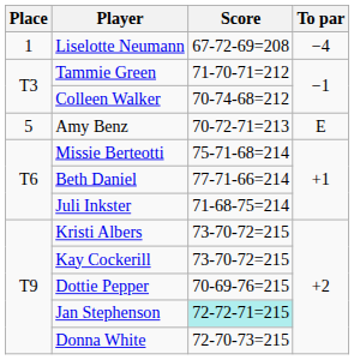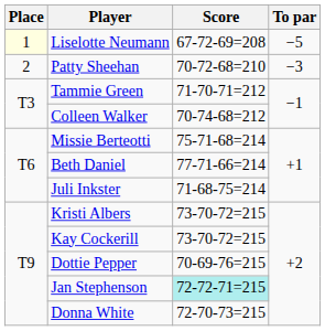 <table class=wikitable style="text-align:center">
 <tr>
 <th>Place</th>
 <th>Player</th>
 <th>Score</th>
 <th>To par</th>
 </tr>
 <tr>
-<td>1</td>
+<td style="background: lightyellow;">1</td>
 <td align=left> <a href='#'>Liselotte Neumann</a></td>
 <td>67-72-69=208</td>
-<td>−4</td>
+<td>−5</td>
+</tr>
+<tr>
+<td>2</td>
+<td align=left> <a href='#'>Patty Sheehan</a></td>
+<td>70-72-68=210</td>
+<td>−3</td>
 </tr>
 <tr>
 <td rowspan=2>T3</td>
 <td align=left> <a href='#'>Tammie Green</a></td>
 <td>71-70-71=212</td>
 <td rowspan=2>−1</td>
 </tr>
 <tr>
 <td align=left> <a href='#'>Colleen Walker</a></td>
 <td>70-74-68=212</td>
-</tr>
-<tr>
-<td>5</td>
-<td align=left> Amy Benz</td>
-<td>70-72-71=213</td>
-<td>E</td>
 </tr>
 <tr>
 <td rowspan=3>T6</td>
 <td align=left> <a href='#'>Missie Berteotti</a></td>
 <td>75-71-68=214</td>
 <td rowspan=3>+1</td>
 </tr>
 <tr>
 <td align=left> <a href='#'>Beth Daniel</a></td>
 <td>77-71-66=214</td>
 </tr>
 <tr>
 <td align=left> <a href='#'>Juli Inkster</a></td>
 <td>71-68-75=214</td>
 </tr>
 <tr>
 <td rowspan=5>T9</td>
 <td align=left> <a href='#'>Kristi Albers</a></td>
 <td>73-70-72=215</td>
 <td rowspan=5>+2</td>
 </tr>
 <tr>
 <td align=left> <a href='#'>Kay Cockerill</a></td>
 <td>73-70-72=215</td>
 </tr>
 <tr>
 <td align=left> <a href='#'>Dottie Pepper</a></td>
 <td>70-69-76=215</td>
 </tr>
 <tr>
 <td align=left> <a href='#'>Jan Stephenson</a></td>
 <td style="background: paleturquoise;">72-72-71=215</td>
 </tr>
 <tr>
 <td align=left> <a href='#'>Donna White</a></td>
 <td>72-70-73=215</td>
 </tr>
 </table>
